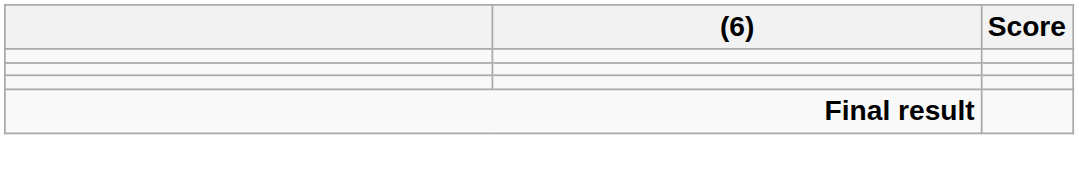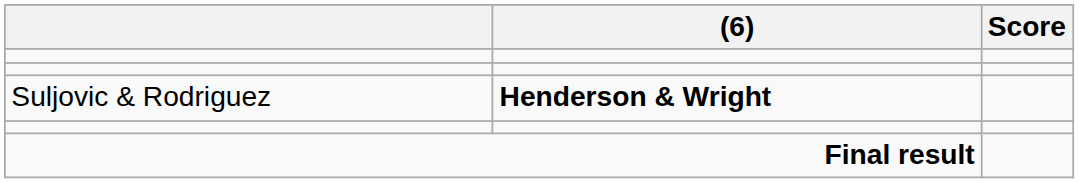 <table class="wikitable">
 <tr>
 <th width=270></th>
 <th width="270"> (6)</th>
 <th>Score</th>
 </tr>
 <tr>
 <td></td>
 <td></td>
 <td></td>
 </tr>
 <tr>
 <td></td>
 <td></td>
 <td></td>
 </tr>
 <tr>
+<td>Suljovic & Rodriguez </td>
+<td><strong>Henderson & Wright</strong> </td>
+<td></td>
+</tr>
+<tr>
 <td></td>
 <td></td>
 <td></td>
 </tr>
 <tr>
 <td colspan="2" align="right"><strong>Final result</strong></td>
 <td></td>
 </tr>
 </table>
